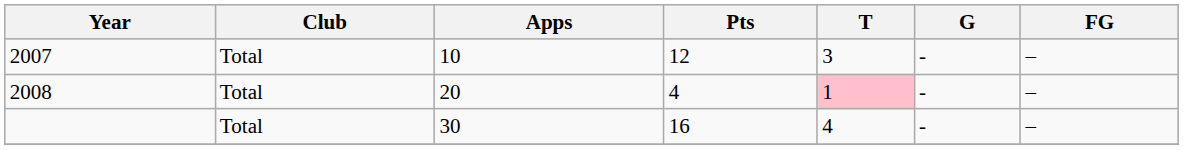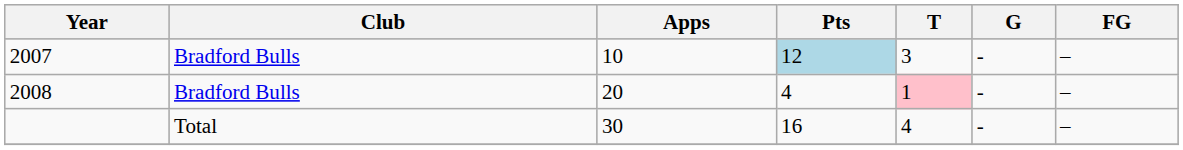 <table class="wikitable" style="font-size:85%;" width="60%">
 <tr>
 <th>Year</th>
 <th>Club</th>
 <th>Apps</th>
 <th>Pts</th>
 <th>T</th>
 <th>G</th>
 <th>FG</th>
 </tr>
 <tr>
 <td>2007</td>
-<td>Total</td>
+<td><a href='#'>Bradford Bulls</a></td>
 <td>10</td>
-<td>12</td>
+<td style="background: lightblue;">12</td>
 <td>3</td>
 <td>-</td>
 <td>–</td>
 </tr>
 <tr>
 <td>2008</td>
-<td>Total</td>
+<td><a href='#'>Bradford Bulls</a></td>
 <td>20</td>
 <td>4</td>
 <td style="background: pink;">1</td>
 <td>-</td>
 <td>–</td>
 </tr>
 <tr>
 <td></td>
 <td>Total</td>
 <td>30</td>
 <td>16</td>
 <td>4</td>
 <td>-</td>
 <td>–</td>
 </tr>
 <tr>
 </tr>
 </table>
